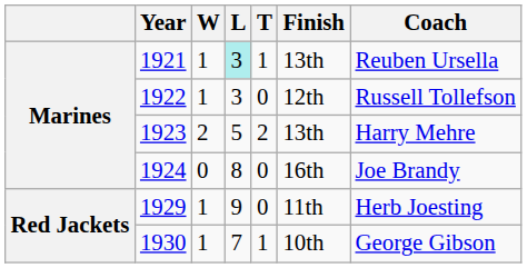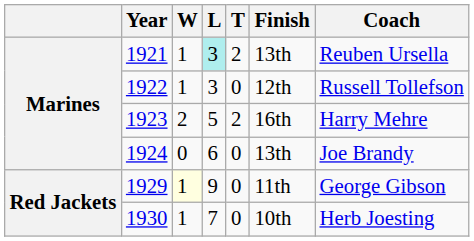 <table class="wikitable">
 <tr>
 <th></th>
 <th>Year</th>
 <th>W</th>
 <th>L</th>
 <th>T</th>
 <th>Finish</th>
 <th>Coach</th>
 </tr>
 <tr>
 <th rowspan="4">Marines</th>
 <td><a href='#'>1921</a></td>
 <td>1</td>
 <td style="background: paleturquoise;">3</td>
-<td>1</td>
+<td>2</td>
 <td>13th</td>
 <td><a href='#'>Reuben Ursella</a></td>
 </tr>
 <tr>
 <td><a href='#'>1922</a></td>
 <td>1</td>
 <td>3</td>
 <td>0</td>
 <td>12th</td>
 <td><a href='#'>Russell Tollefson</a></td>
 </tr>
 <tr>
 <td><a href='#'>1923</a></td>
 <td>2</td>
 <td>5</td>
 <td>2</td>
-<td>13th</td>
+<td>16th</td>
 <td><a href='#'>Harry Mehre</a></td>
 </tr>
 <tr>
 <td><a href='#'>1924</a></td>
 <td>0</td>
-<td>8</td>
+<td>6</td>
 <td>0</td>
-<td>16th</td>
+<td>13th</td>
 <td><a href='#'>Joe Brandy</a></td>
 </tr>
 <tr>
 <th rowspan="2">Red Jackets</th>
 <td><a href='#'>1929</a></td>
-<td>1</td>
+<td style="background: lightyellow;">1</td>
 <td>9</td>
 <td>0</td>
 <td>11th</td>
-<td><a href='#'>Herb Joesting</a></td>
+<td><a href='#'>George Gibson</a></td>
 </tr>
 <tr>
 <td><a href='#'>1930</a></td>
 <td>1</td>
 <td>7</td>
-<td>1</td>
+<td>0</td>
 <td>10th</td>
-<td><a href='#'>George Gibson</a></td>
+<td><a href='#'>Herb Joesting</a></td>
 </tr>
 </table>
